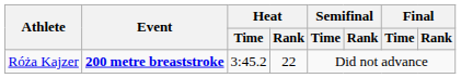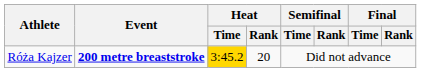 <table class=wikitable style="font-size:90%">
 <tr>
 <th rowspan="2">Athlete</th>
 <th rowspan="2">Event</th>
 <th colspan="2">Heat</th>
 <th colspan="2">Semifinal</th>
 <th colspan="2">Final</th>
 </tr>
 <tr style="font-size:95%">
 <th>Time</th>
 <th>Rank</th>
 <th>Time</th>
 <th>Rank</th>
 <th>Time</th>
 <th>Rank</th>
 </tr>
 <tr align=center>
 <td align=left rowspan=1><a href='#'>Róża Kajzer</a></td>
 <td align=left><strong><a href='#'>200 metre breaststroke</a></strong></td>
-<td>3:45.2</td>
-<td>22</td>
+<td style="background: gold;">3:45.2</td>
+<td>20</td>
 <td colspan=4 align=center>Did not advance</td>
 </tr>
 </table>
